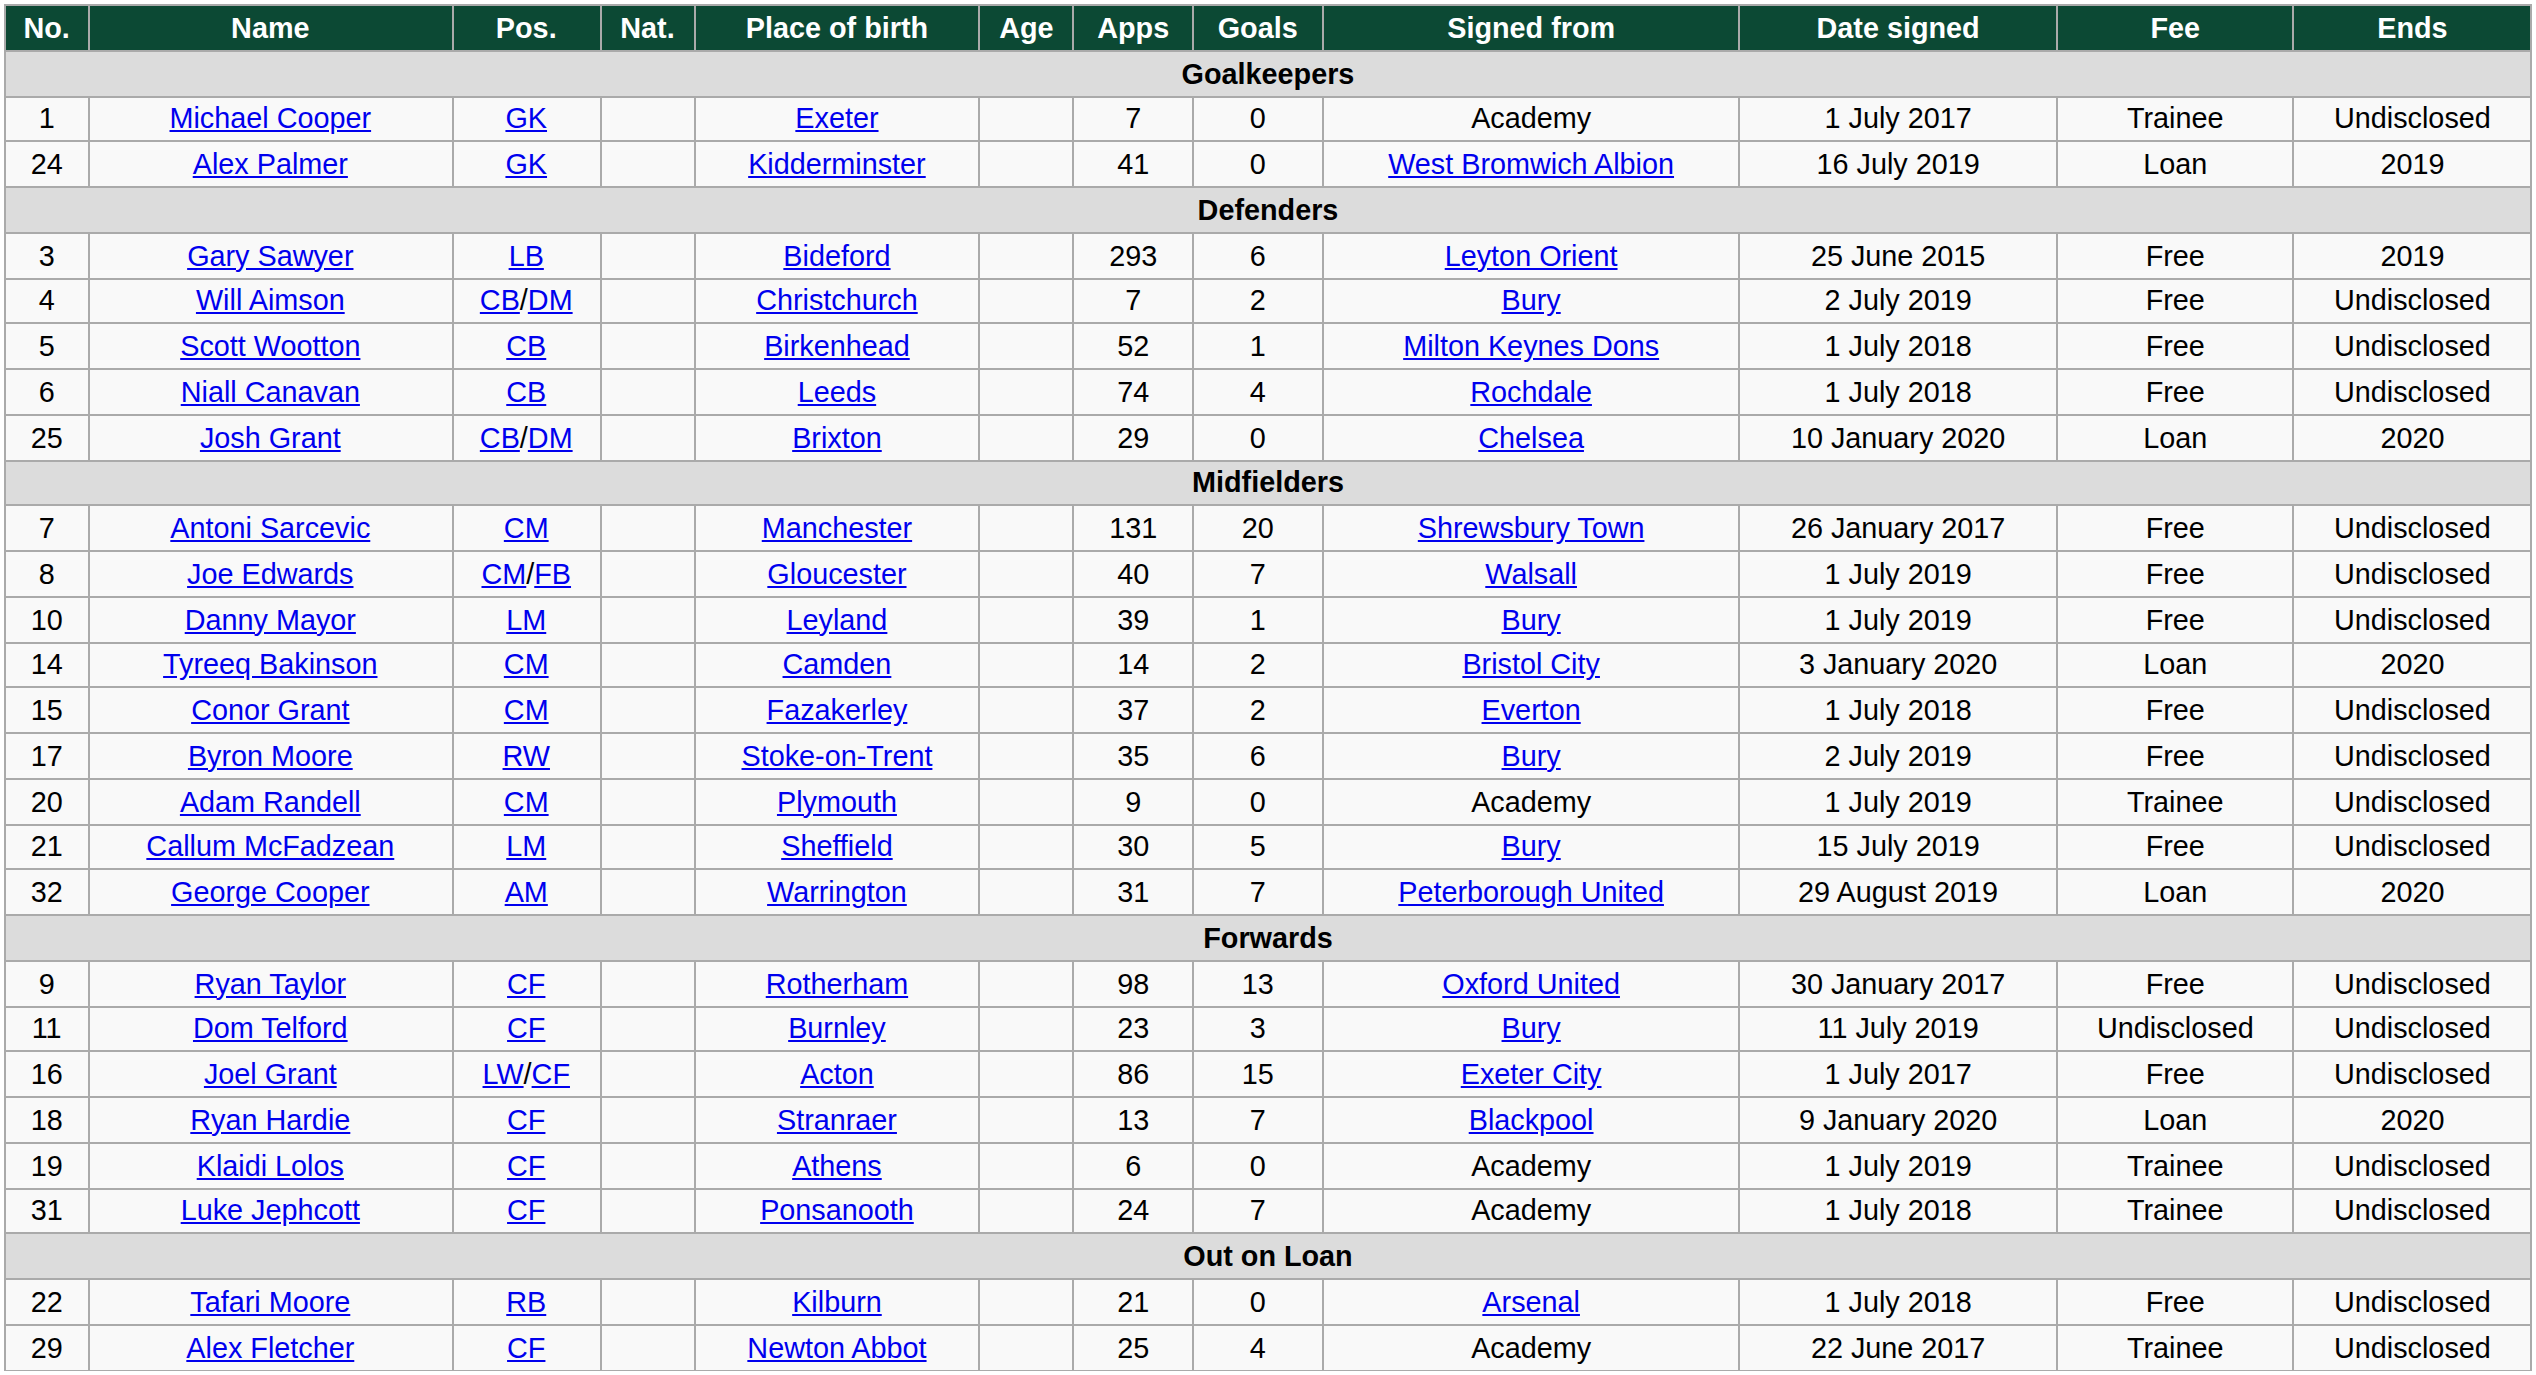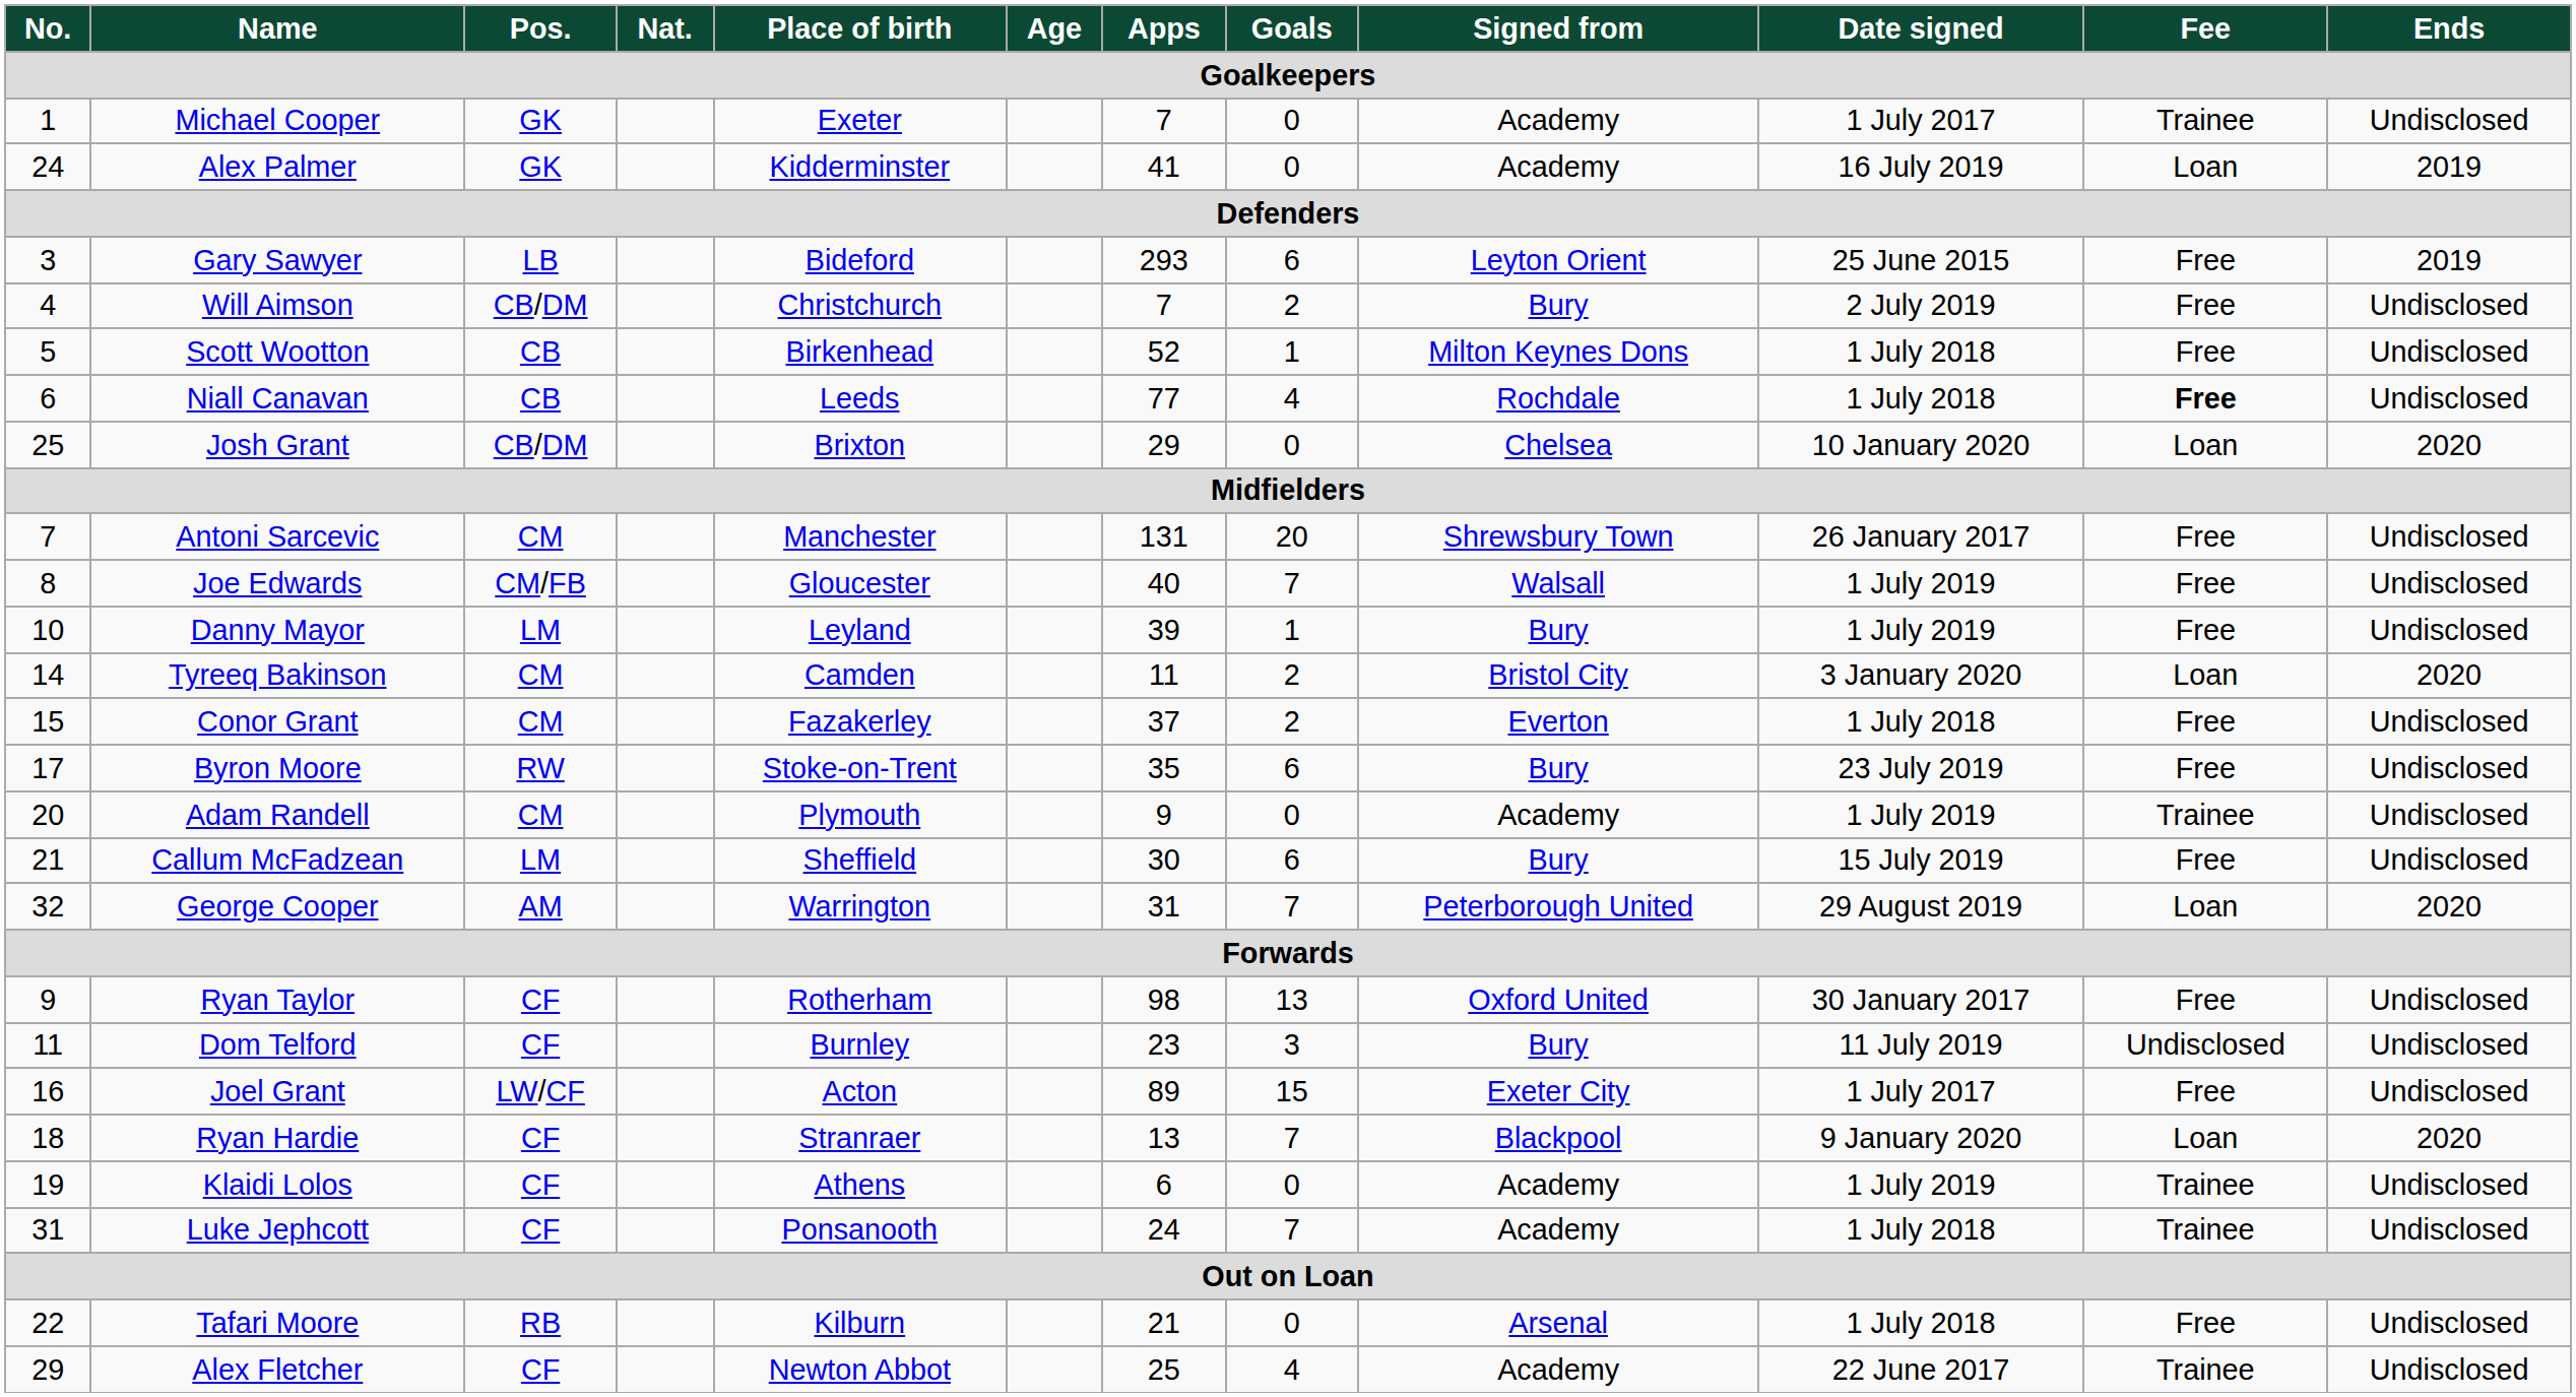 <table class="wikitable" style="text-align:center; font-size:90%; width:100%;">
 <tr>
 <th style="background:#0C4934; color:white; text-align:center;">No.</th>
 <th style="background:#0C4934; color:white; text-align:center;">Name</th>
 <th style="background:#0C4934; color:white; text-align:center;">Pos.</th>
 <th style="background:#0C4934; color:white; text-align:center;">Nat.</th>
 <th style="background:#0C4934; color:white; text-align:center;">Place of birth</th>
 <th style="background:#0C4934; color:white; text-align:center;">Age</th>
 <th style="background:#0C4934; color:white; text-align:center;">Apps</th>
 <th style="background:#0C4934; color:white; text-align:center;">Goals</th>
 <th style="background:#0C4934; color:white; text-align:center;">Signed from</th>
 <th style="background:#0C4934; color:white; text-align:center;">Date signed</th>
 <th style="background:#0C4934; color:white; text-align:center;">Fee</th>
 <th style="background:#0C4934; color:white; text-align:center;">Ends</th>
 </tr>
 <tr>
 <th colspan="14" style="background:#dcdcdc; text-align:center;">Goalkeepers</th>
 </tr>
 <tr>
 <td>1</td>
 <td><a href='#'>Michael Cooper</a></td>
 <td><a href='#'>GK</a></td>
 <td></td>
 <td><a href='#'>Exeter</a></td>
 <td></td>
 <td>7</td>
 <td>0</td>
 <td>Academy</td>
 <td>1 July 2017</td>
 <td>Trainee</td>
 <td>Undisclosed</td>
 </tr>
 <tr>
 <td>24</td>
 <td><a href='#'>Alex Palmer</a></td>
 <td><a href='#'>GK</a></td>
 <td></td>
 <td><a href='#'>Kidderminster</a></td>
 <td></td>
 <td>41</td>
 <td>0</td>
-<td><a href='#'>West Bromwich Albion</a></td>
+<td>Academy</td>
 <td>16 July 2019</td>
 <td>Loan</td>
 <td>2019</td>
 </tr>
 <tr>
 <th colspan="14" style="background:#dcdcdc; text-align:center;">Defenders</th>
 </tr>
 <tr>
 <td>3</td>
 <td><a href='#'>Gary Sawyer</a></td>
 <td><a href='#'>LB</a></td>
 <td></td>
 <td><a href='#'>Bideford</a></td>
 <td></td>
 <td>293</td>
 <td>6</td>
 <td><a href='#'>Leyton Orient</a></td>
 <td>25 June 2015</td>
 <td>Free</td>
 <td>2019</td>
 </tr>
 <tr>
 <td>4</td>
 <td><a href='#'>Will Aimson</a></td>
 <td><a href='#'>CB</a>/<a href='#'>DM</a></td>
 <td></td>
 <td><a href='#'>Christchurch</a></td>
 <td></td>
 <td>7</td>
 <td>2</td>
 <td><a href='#'>Bury</a></td>
 <td>2 July 2019</td>
 <td>Free</td>
 <td>Undisclosed</td>
 </tr>
 <tr>
 <td>5</td>
 <td><a href='#'>Scott Wootton</a></td>
 <td><a href='#'>CB</a></td>
 <td></td>
 <td><a href='#'>Birkenhead</a></td>
 <td></td>
 <td>52</td>
 <td>1</td>
 <td><a href='#'>Milton Keynes Dons</a></td>
 <td>1 July 2018</td>
 <td>Free</td>
 <td>Undisclosed</td>
 </tr>
 <tr>
 <td>6</td>
 <td><a href='#'>Niall Canavan</a></td>
 <td><a href='#'>CB</a></td>
 <td></td>
 <td><a href='#'>Leeds</a></td>
 <td></td>
-<td>74</td>
+<td>77</td>
 <td>4</td>
 <td><a href='#'>Rochdale</a></td>
 <td>1 July 2018</td>
-<td>Free</td>
+<td><strong>Free</strong></td>
 <td>Undisclosed</td>
 </tr>
 <tr>
 <td>25</td>
 <td><a href='#'>Josh Grant</a></td>
 <td><a href='#'>CB</a>/<a href='#'>DM</a></td>
 <td></td>
 <td><a href='#'>Brixton</a></td>
 <td></td>
 <td>29</td>
 <td>0</td>
 <td><a href='#'>Chelsea</a></td>
 <td>10 January 2020</td>
 <td>Loan</td>
 <td>2020</td>
 </tr>
 <tr>
 <th colspan="14" style="background:#dcdcdc; text-align:center;">Midfielders</th>
 </tr>
 <tr>
 <td>7</td>
 <td><a href='#'>Antoni Sarcevic</a></td>
 <td><a href='#'>CM</a></td>
 <td></td>
 <td><a href='#'>Manchester</a></td>
 <td></td>
 <td>131</td>
 <td>20</td>
 <td><a href='#'>Shrewsbury Town</a></td>
 <td>26 January 2017</td>
 <td>Free</td>
 <td>Undisclosed</td>
 </tr>
 <tr>
 <td>8</td>
 <td><a href='#'>Joe Edwards</a></td>
 <td><a href='#'>CM</a>/<a href='#'>FB</a></td>
 <td></td>
 <td><a href='#'>Gloucester</a></td>
 <td></td>
 <td>40</td>
 <td>7</td>
 <td><a href='#'>Walsall</a></td>
 <td>1 July 2019</td>
 <td>Free</td>
 <td>Undisclosed</td>
 </tr>
 <tr>
 <td>10</td>
 <td><a href='#'>Danny Mayor</a></td>
 <td><a href='#'>LM</a></td>
 <td></td>
 <td><a href='#'>Leyland</a></td>
 <td></td>
 <td>39</td>
 <td>1</td>
 <td><a href='#'>Bury</a></td>
 <td>1 July 2019</td>
 <td>Free</td>
 <td>Undisclosed</td>
 </tr>
 <tr>
 <td>14</td>
 <td><a href='#'>Tyreeq Bakinson</a></td>
 <td><a href='#'>CM</a></td>
 <td></td>
 <td><a href='#'>Camden</a></td>
 <td></td>
-<td>14</td>
+<td>11</td>
 <td>2</td>
 <td><a href='#'>Bristol City</a></td>
 <td>3 January 2020</td>
 <td>Loan</td>
 <td>2020</td>
 </tr>
 <tr>
 <td>15</td>
 <td><a href='#'>Conor Grant</a></td>
 <td><a href='#'>CM</a></td>
 <td></td>
 <td><a href='#'>Fazakerley</a></td>
 <td></td>
 <td>37</td>
 <td>2</td>
 <td><a href='#'>Everton</a></td>
 <td>1 July 2018</td>
 <td>Free</td>
 <td>Undisclosed</td>
 </tr>
 <tr>
 <td>17</td>
 <td><a href='#'>Byron Moore</a></td>
 <td><a href='#'>RW</a></td>
 <td></td>
 <td><a href='#'>Stoke-on-Trent</a></td>
 <td></td>
 <td>35</td>
 <td>6</td>
 <td><a href='#'>Bury</a></td>
-<td>2 July 2019</td>
+<td>23 July 2019</td>
 <td>Free</td>
 <td>Undisclosed</td>
 </tr>
 <tr>
 <td>20</td>
 <td><a href='#'>Adam Randell</a></td>
 <td><a href='#'>CM</a></td>
 <td></td>
 <td><a href='#'>Plymouth</a></td>
 <td></td>
 <td>9</td>
 <td>0</td>
 <td>Academy</td>
 <td>1 July 2019</td>
 <td>Trainee</td>
 <td>Undisclosed</td>
 </tr>
 <tr>
 <td>21</td>
 <td><a href='#'>Callum McFadzean</a></td>
 <td><a href='#'>LM</a></td>
 <td></td>
 <td><a href='#'>Sheffield</a></td>
 <td></td>
 <td>30</td>
-<td>5</td>
+<td>6</td>
 <td><a href='#'>Bury</a></td>
 <td>15 July 2019</td>
 <td>Free</td>
 <td>Undisclosed</td>
 </tr>
 <tr>
 <td>32</td>
 <td><a href='#'>George Cooper</a></td>
 <td><a href='#'>AM</a></td>
 <td></td>
 <td><a href='#'>Warrington</a></td>
 <td></td>
 <td>31</td>
 <td>7</td>
 <td><a href='#'>Peterborough United</a></td>
 <td>29 August 2019</td>
 <td>Loan</td>
 <td>2020</td>
 </tr>
 <tr>
 <th colspan="14" style="background:#dcdcdc; text-align:center;">Forwards</th>
 </tr>
 <tr>
 <td>9</td>
 <td><a href='#'>Ryan Taylor</a></td>
 <td><a href='#'>CF</a></td>
 <td></td>
 <td><a href='#'>Rotherham</a></td>
 <td></td>
 <td>98</td>
 <td>13</td>
 <td><a href='#'>Oxford United</a></td>
 <td>30 January 2017</td>
 <td>Free</td>
 <td>Undisclosed</td>
 </tr>
 <tr>
 <td>11</td>
 <td><a href='#'>Dom Telford</a></td>
 <td><a href='#'>CF</a></td>
 <td></td>
 <td><a href='#'>Burnley</a></td>
 <td></td>
 <td>23</td>
 <td>3</td>
 <td><a href='#'>Bury</a></td>
 <td>11 July 2019</td>
 <td>Undisclosed</td>
 <td>Undisclosed</td>
 </tr>
 <tr>
 <td>16</td>
 <td><a href='#'>Joel Grant</a></td>
 <td><a href='#'>LW</a>/<a href='#'>CF</a></td>
 <td></td>
 <td><a href='#'>Acton</a></td>
 <td></td>
-<td>86</td>
+<td>89</td>
 <td>15</td>
 <td><a href='#'>Exeter City</a></td>
 <td>1 July 2017</td>
 <td>Free</td>
 <td>Undisclosed</td>
 </tr>
 <tr>
 <td>18</td>
 <td><a href='#'>Ryan Hardie</a></td>
 <td><a href='#'>CF</a></td>
 <td></td>
 <td><a href='#'>Stranraer</a></td>
 <td></td>
 <td>13</td>
 <td>7</td>
 <td><a href='#'>Blackpool</a></td>
 <td>9 January 2020</td>
 <td>Loan</td>
 <td>2020</td>
 </tr>
 <tr>
 <td>19</td>
 <td><a href='#'>Klaidi Lolos</a></td>
 <td><a href='#'>CF</a></td>
 <td></td>
 <td><a href='#'>Athens</a></td>
 <td></td>
 <td>6</td>
 <td>0</td>
 <td>Academy</td>
 <td>1 July 2019</td>
 <td>Trainee</td>
 <td>Undisclosed</td>
 </tr>
 <tr>
 <td>31</td>
 <td><a href='#'>Luke Jephcott</a></td>
 <td><a href='#'>CF</a></td>
 <td></td>
 <td><a href='#'>Ponsanooth</a></td>
 <td></td>
 <td>24</td>
 <td>7</td>
 <td>Academy</td>
 <td>1 July 2018</td>
 <td>Trainee</td>
 <td>Undisclosed</td>
 </tr>
 <tr>
 <th colspan="14" style="background:#dcdcdc; text-align:center;">Out on Loan</th>
 </tr>
 <tr>
 <td>22</td>
 <td><a href='#'>Tafari Moore</a></td>
 <td><a href='#'>RB</a></td>
 <td></td>
 <td><a href='#'>Kilburn</a></td>
 <td></td>
 <td>21</td>
 <td>0</td>
 <td><a href='#'>Arsenal</a></td>
 <td>1 July 2018</td>
 <td>Free</td>
 <td>Undisclosed</td>
 </tr>
 <tr>
 <td>29</td>
 <td><a href='#'>Alex Fletcher</a></td>
 <td><a href='#'>CF</a></td>
 <td></td>
 <td><a href='#'>Newton Abbot</a></td>
 <td></td>
 <td>25</td>
 <td>4</td>
 <td>Academy</td>
 <td>22 June 2017</td>
 <td>Trainee</td>
 <td>Undisclosed</td>
 </tr>
 <tr>
 </tr>
 </table>
